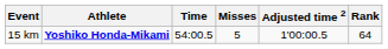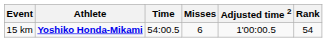 <table class="wikitable" style="font-size:90%">
 <tr>
 <th>Event</th>
 <th>Athlete</th>
 <th>Time</th>
 <th>Misses</th>
 <th>Adjusted time <sup>2</sup></th>
 <th>Rank</th>
 </tr>
 <tr>
 <td>15 km</td>
 <td><strong><a href='#'>Yoshiko Honda-Mikami</a></strong></td>
 <td align="center">54:00.5</td>
-<td align="center">5</td>
+<td align="center">6</td>
 <td align="center">1'00:00.5</td>
-<td align="center">64</td>
+<td align="center">54</td>
 </tr>
 </table>
